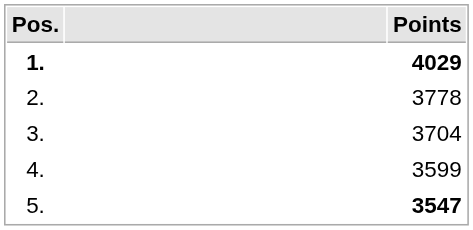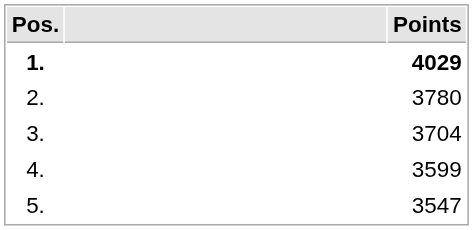 <table cellspacing="1" cellpadding="3" style="border:1px solid #AAAAAA;font-size:90%">
 <tr bgcolor="#E4E4E4">
 <th style="border-bottom:1px solid #AAAAAA" width=10>Pos.</th>
 <th style="border-bottom:1px solid #AAAAAA" width=200></th>
 <th style="border-bottom:1px solid #AAAAAA" width=20>Points</th>
 </tr>
 <tr>
 <td align="center"><strong>1.</strong></td>
 <td><strong></strong></td>
 <td align="right"><strong>4029</strong></td>
 </tr>
 <tr>
 <td align="center">2.</td>
 <td></td>
-<td align="right">3778</td>
+<td align="right">3780</td>
 </tr>
 <tr>
 <td align="center">3.</td>
 <td></td>
 <td align="right">3704</td>
 </tr>
 <tr>
 <td align="center">4.</td>
 <td></td>
 <td align="right">3599</td>
 </tr>
 <tr>
 <td align="center">5.</td>
 <td></td>
-<td align="right"><strong>3547</strong></td>
+<td align="right">3547</td>
 </tr>
 </table>
